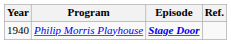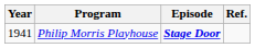 <table class="wikitable">
 <tr>
 <th>Year</th>
 <th>Program</th>
 <th>Episode</th>
 <th>Ref.</th>
 </tr>
 <tr>
-<td>1940</td>
+<td>1941</td>
 <td><em><a href='#'>Philip Morris Playhouse</a></em></td>
 <td><strong><em><a href='#'>Stage Door</a></em></strong></td>
 <td></td>
 </tr>
 </table>
